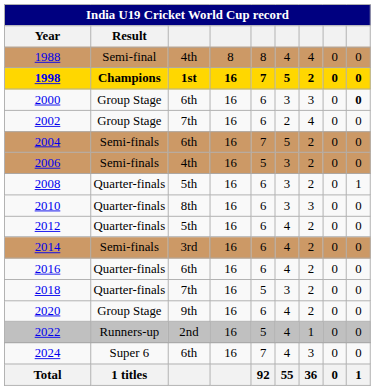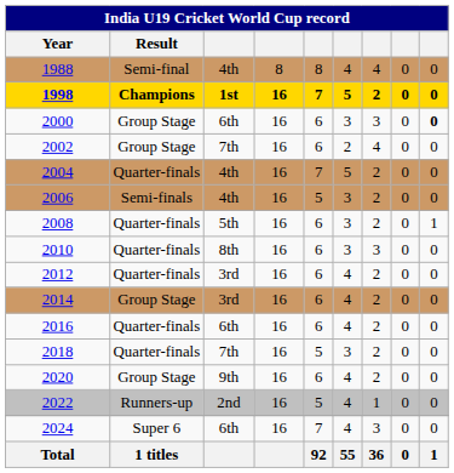 <table class="wikitable" style="font-size:90%; text-align:center;">
 <tr>
 <th style="background:#000080; color:white; text-align:center;" colspan=9>India U19 Cricket World Cup record</th>
 </tr>
 <tr>
 <th width="90">Year</th>
 <th>Result</th>
 <th width="40"></th>
 <th width="40"></th>
 <th width="20"></th>
 <th width="20"></th>
 <th width="20"></th>
 <th width="20"></th>
 <th width="20"></th>
 </tr>
 <tr style="background:#cc9966">
 <td> <a href='#'>1988</a></td>
 <td>Semi-final</td>
 <td>4th</td>
 <td>8</td>
 <td>8</td>
 <td>4</td>
 <td>4</td>
 <td>0</td>
 <td>0</td>
 </tr>
 <tr style="background:gold">
 <td> <strong><a href='#'>1998</a></strong></td>
 <td><strong>Champions</strong></td>
 <td><strong>1st</strong></td>
 <td><strong>16</strong></td>
 <td><strong>7</strong></td>
 <td><strong>5</strong></td>
 <td><strong>2</strong></td>
 <td><strong>0</strong></td>
 <td><strong>0</strong></td>
 </tr>
 <tr>
 <td> <a href='#'>2000</a></td>
 <td>Group Stage</td>
 <td>6th</td>
 <td>16</td>
 <td>6</td>
 <td>3</td>
 <td>3</td>
 <td>0</td>
 <td><strong>0</strong></td>
 </tr>
 <tr>
 <td> <a href='#'>2002</a></td>
 <td>Group Stage</td>
 <td>7th</td>
 <td>16</td>
 <td>6</td>
 <td>2</td>
 <td>4</td>
 <td>0</td>
 <td>0</td>
 </tr>
 <tr style="background:#cc9966">
 <td> <a href='#'>2004</a></td>
-<td>Semi-finals</td>
-<td>6th</td>
+<td>Quarter-finals</td>
+<td>4th</td>
 <td>16</td>
 <td>7</td>
 <td>5</td>
 <td>2</td>
 <td>0</td>
 <td>0</td>
 </tr>
 <tr style="background:#cc9966">
 <td> <a href='#'>2006</a></td>
 <td>Semi-finals</td>
 <td>4th</td>
 <td>16</td>
 <td>5</td>
 <td>3</td>
 <td>2</td>
 <td>0</td>
 <td>0</td>
 </tr>
 <tr>
 <td> <a href='#'>2008</a></td>
 <td>Quarter-finals</td>
 <td>5th</td>
 <td>16</td>
 <td>6</td>
 <td>3</td>
 <td>2</td>
 <td>0</td>
 <td>1</td>
 </tr>
 <tr>
 <td> <a href='#'>2010</a></td>
 <td>Quarter-finals</td>
 <td>8th</td>
 <td>16</td>
 <td>6</td>
 <td>3</td>
 <td>3</td>
 <td>0</td>
 <td>0</td>
 </tr>
 <tr>
 <td> <a href='#'>2012</a></td>
 <td>Quarter-finals</td>
-<td>5th</td>
+<td>3rd</td>
 <td>16</td>
 <td>6</td>
 <td>4</td>
 <td>2</td>
 <td>0</td>
 <td>0</td>
 </tr>
 <tr style="background:#cc9966">
 <td> <a href='#'>2014</a></td>
-<td>Semi-finals</td>
+<td>Group Stage</td>
 <td>3rd</td>
 <td>16</td>
 <td>6</td>
 <td>4</td>
 <td>2</td>
 <td>0</td>
 <td>0</td>
 </tr>
 <tr>
 <td> <a href='#'>2016</a></td>
 <td>Quarter-finals</td>
 <td>6th</td>
 <td>16</td>
 <td>6</td>
 <td>4</td>
 <td>2</td>
 <td>0</td>
 <td>0</td>
 </tr>
 <tr>
 <td> <a href='#'>2018</a></td>
 <td>Quarter-finals</td>
 <td>7th</td>
 <td>16</td>
 <td>5</td>
 <td>3</td>
 <td>2</td>
 <td>0</td>
 <td>0</td>
 </tr>
 <tr>
 <td> <a href='#'>2020</a></td>
 <td>Group Stage</td>
 <td>9th</td>
 <td>16</td>
 <td>6</td>
 <td>4</td>
 <td>2</td>
 <td>0</td>
 <td>0</td>
 </tr>
 <tr style="background:silver">
 <td> <a href='#'>2022</a></td>
 <td>Runners-up</td>
 <td>2nd</td>
 <td>16</td>
 <td>5</td>
 <td>4</td>
 <td>1</td>
 <td>0</td>
 <td>0</td>
 </tr>
 <tr>
 </tr>
 <tr>
 <td> <a href='#'>2024</a></td>
 <td>Super 6</td>
 <td>6th</td>
 <td>16</td>
 <td>7</td>
 <td>4</td>
 <td>3</td>
 <td>0</td>
 <td>0</td>
 </tr>
 <tr>
 <th>Total</th>
 <th><strong>1 titles</strong></th>
 <th></th>
 <th></th>
 <th>92</th>
 <th>55</th>
 <th>36</th>
 <th>0</th>
 <th>1</th>
 </tr>
 </table>
